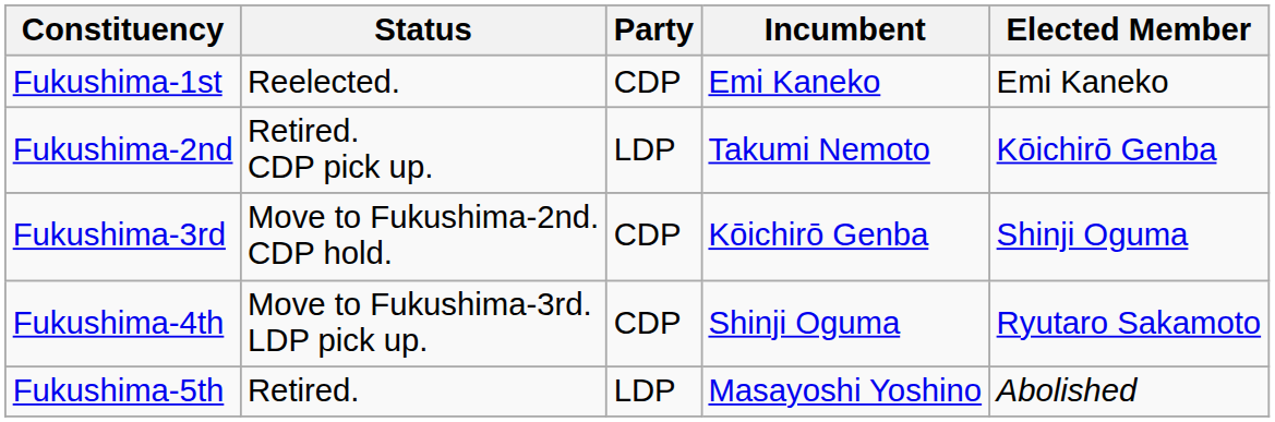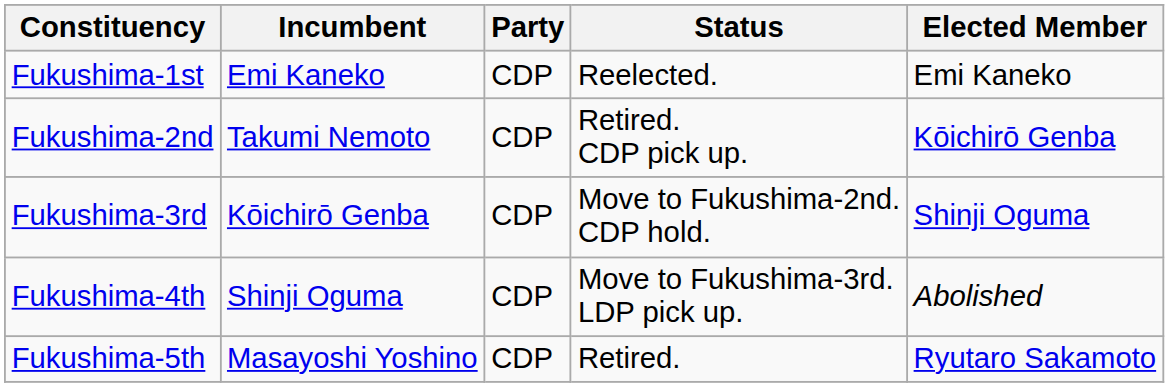 <table class="wikitable">
 <tr>
 <th>Constituency</th>
+<th>Incumbent</th>
+<th>Party</th>
 <th>Status</th>
-<th>Party</th>
-<th>Incumbent</th>
 <th>Elected Member</th>
 </tr>
 <tr>
 <td><a href='#'>Fukushima-1st</a></td>
+<td><a href='#'>Emi Kaneko</a></td>
+<td>CDP</td>
 <td>Reelected.</td>
-<td>CDP</td>
-<td><a href='#'>Emi Kaneko</a></td>
 <td>Emi Kaneko</td>
 </tr>
 <tr>
 <td><a href='#'>Fukushima-2nd</a></td>
+<td><a href='#'>Takumi Nemoto</a></td>
+<td>CDP</td>
 <td>Retired.<br>CDP pick up.</td>
-<td>LDP</td>
-<td><a href='#'>Takumi Nemoto</a></td>
 <td><a href='#'>Kōichirō Genba</a></td>
 </tr>
 <tr>
 <td><a href='#'>Fukushima-3rd</a></td>
+<td><a href='#'>Kōichirō Genba</a></td>
+<td>CDP</td>
 <td>Move to Fukushima-2nd.<br>CDP hold.</td>
-<td>CDP</td>
-<td><a href='#'>Kōichirō Genba</a></td>
 <td><a href='#'>Shinji Oguma</a></td>
 </tr>
 <tr>
 <td><a href='#'>Fukushima-4th</a></td>
+<td><a href='#'>Shinji Oguma</a></td>
+<td>CDP</td>
 <td>Move to Fukushima-3rd.<br>LDP pick up.</td>
-<td>CDP</td>
-<td><a href='#'>Shinji Oguma</a></td>
-<td><a href='#'>Ryutaro Sakamoto</a></td>
+<td><em>Abolished</em></td>
 </tr>
 <tr>
 <td><a href='#'>Fukushima-5th</a></td>
+<td><a href='#'>Masayoshi Yoshino</a></td>
+<td>CDP</td>
 <td>Retired.</td>
-<td>LDP</td>
-<td><a href='#'>Masayoshi Yoshino</a></td>
-<td><em>Abolished</em></td>
+<td><a href='#'>Ryutaro Sakamoto</a></td>
 </tr>
 </table>
